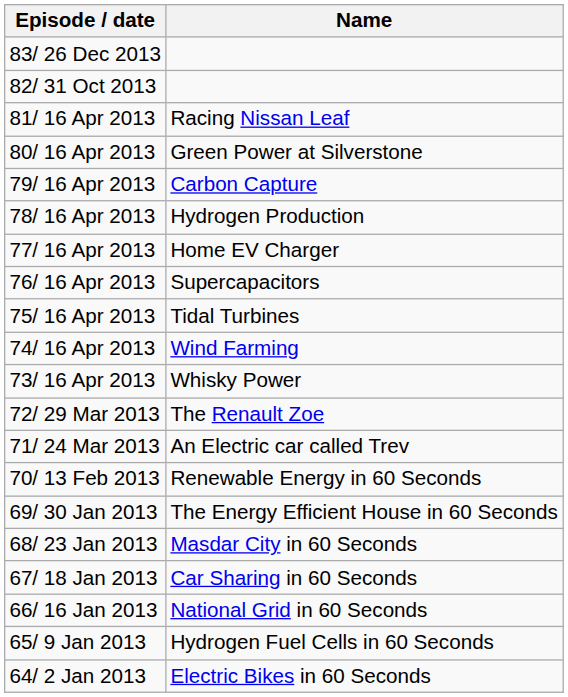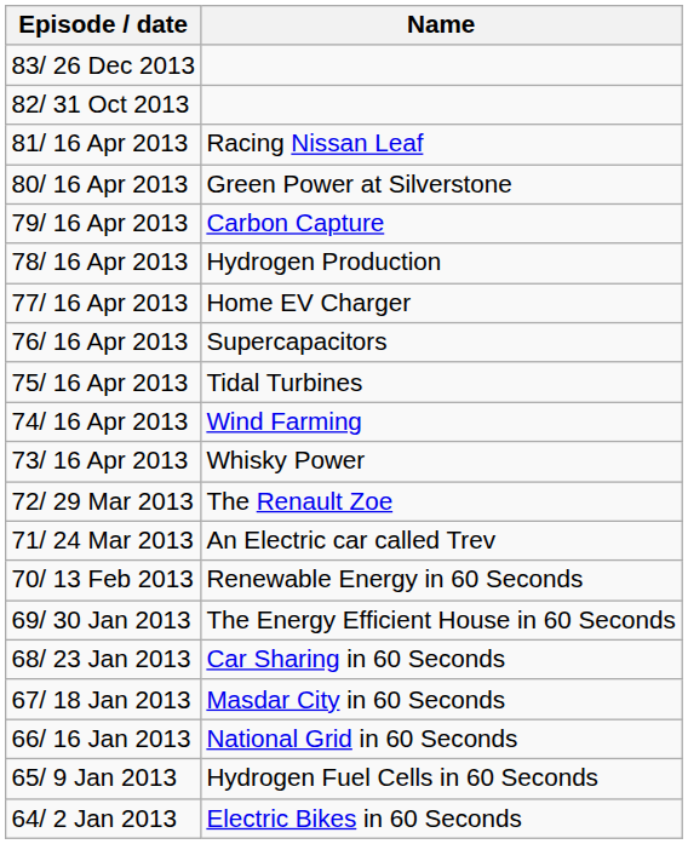 <table class="wikitable">
 <tr>
 <th>Episode / date</th>
 <th>Name</th>
 </tr>
 <tr>
 <td>83/ 26 Dec 2013</td>
 <td></td>
 </tr>
 <tr>
 <td>82/ 31 Oct 2013</td>
 <td></td>
 </tr>
 <tr>
 <td>81/ 16 Apr 2013</td>
 <td>Racing <a href='#'>Nissan Leaf</a></td>
 </tr>
 <tr>
 <td>80/ 16 Apr 2013</td>
 <td>Green Power at Silverstone</td>
 </tr>
 <tr>
 <td>79/ 16 Apr 2013</td>
 <td><a href='#'>Carbon Capture</a></td>
 </tr>
 <tr>
 <td>78/ 16 Apr 2013</td>
 <td>Hydrogen Production</td>
 </tr>
 <tr>
 <td>77/ 16 Apr 2013</td>
 <td>Home EV Charger</td>
 </tr>
 <tr>
 <td>76/ 16 Apr 2013</td>
 <td>Supercapacitors</td>
 </tr>
 <tr>
 <td>75/ 16 Apr 2013</td>
 <td>Tidal Turbines</td>
 </tr>
 <tr>
 <td>74/ 16 Apr 2013</td>
 <td><a href='#'>Wind Farming</a></td>
 </tr>
 <tr>
 <td>73/ 16 Apr 2013</td>
 <td>Whisky Power</td>
 </tr>
 <tr>
 <td>72/ 29 Mar 2013</td>
 <td>The <a href='#'>Renault Zoe</a></td>
 </tr>
 <tr>
 <td>71/ 24 Mar 2013</td>
 <td>An Electric car called Trev</td>
 </tr>
 <tr>
 <td>70/ 13 Feb 2013</td>
 <td>Renewable Energy in 60 Seconds</td>
 </tr>
 <tr>
 <td>69/ 30 Jan 2013</td>
 <td>The Energy Efficient House in 60 Seconds</td>
 </tr>
 <tr>
 <td>68/ 23 Jan 2013</td>
-<td><a href='#'>Masdar City</a> in 60 Seconds</td>
+<td><a href='#'>Car Sharing</a> in 60 Seconds</td>
 </tr>
 <tr>
 <td>67/ 18 Jan 2013</td>
-<td><a href='#'>Car Sharing</a> in 60 Seconds</td>
+<td><a href='#'>Masdar City</a> in 60 Seconds</td>
 </tr>
 <tr>
 <td>66/ 16 Jan 2013</td>
 <td><a href='#'>National Grid</a> in 60 Seconds</td>
 </tr>
 <tr>
 <td>65/ 9 Jan 2013</td>
 <td>Hydrogen Fuel Cells in 60 Seconds</td>
 </tr>
 <tr>
 <td>64/ 2 Jan 2013</td>
 <td><a href='#'>Electric Bikes</a> in 60 Seconds</td>
 </tr>
 </table>
